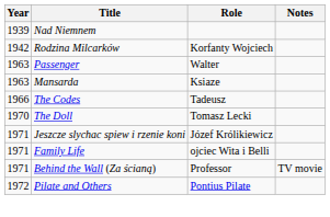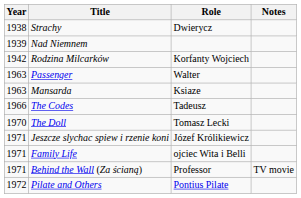 <table class="wikitable">
 <tr>
 <th>Year</th>
 <th>Title</th>
 <th>Role</th>
 <th>Notes</th>
+</tr>
+<tr>
+<td>1938</td>
+<td><em>Strachy</em></td>
+<td>Dwierycz</td>
+<td></td>
 </tr>
 <tr>
 <td>1939</td>
 <td><em>Nad Niemnem</em></td>
 <td></td>
 <td></td>
 </tr>
 <tr>
 <td>1942</td>
 <td><em>Rodzina Milcarków</em></td>
 <td>Korfanty Wojciech</td>
 <td></td>
 </tr>
 <tr>
 <td>1963</td>
 <td><em><a href='#'>Passenger</a></em></td>
 <td>Walter</td>
 <td></td>
 </tr>
 <tr>
 <td>1963</td>
 <td><em>Mansarda</em></td>
 <td>Ksiaze</td>
 <td></td>
 </tr>
 <tr>
 <td>1966</td>
 <td><em><a href='#'>The Codes</a></em></td>
 <td>Tadeusz</td>
 <td></td>
 </tr>
 <tr>
 <td>1970</td>
 <td><em><a href='#'>The Doll</a></em></td>
 <td>Tomasz Lecki</td>
 <td></td>
 </tr>
 <tr>
 <td>1971</td>
 <td><em>Jeszcze slychac spiew i rzenie koni</em></td>
 <td>Józef Królikiewicz</td>
 <td></td>
 </tr>
 <tr>
 <td>1971</td>
 <td><em><a href='#'>Family Life</a></em></td>
 <td>ojciec Wita i Belli</td>
 <td></td>
 </tr>
 <tr>
 <td>1971</td>
 <td><em><a href='#'>Behind the Wall</a></em> (<em>Za ścianą</em>)</td>
 <td>Professor</td>
 <td>TV movie</td>
 </tr>
 <tr>
 <td>1972</td>
 <td><em><a href='#'>Pilate and Others</a></em></td>
 <td><a href='#'>Pontius Pilate</a></td>
 <td></td>
 </tr>
 </table>
